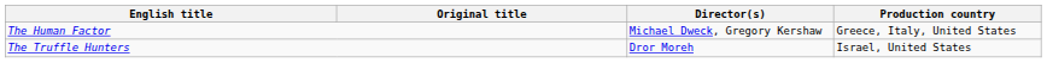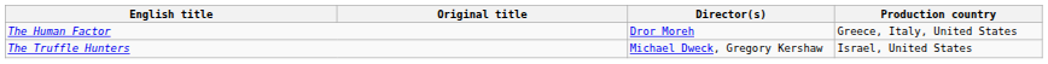 <table class="wikitable" width=100%>
 <tr>
 <th scope="col" width="32%">English title</th>
 <th scope="col" width="28%">Original title</th>
 <th scope="col" width="20%">Director(s)</th>
 <th scope="col" width="20%">Production country</th>
 </tr>
 <tr>
 <td colspan=2><em><a href='#'>The Human Factor</a></em></td>
-<td><a href='#'>Michael Dweck</a>, Gregory Kershaw</td>
+<td><a href='#'>Dror Moreh</a></td>
 <td>Greece, Italy, United States</td>
 </tr>
 <tr>
 <td colspan=2><em><a href='#'>The Truffle Hunters</a></em></td>
-<td><a href='#'>Dror Moreh</a></td>
+<td><a href='#'>Michael Dweck</a>, Gregory Kershaw</td>
 <td>Israel, United States</td>
 </tr>
 </table>
